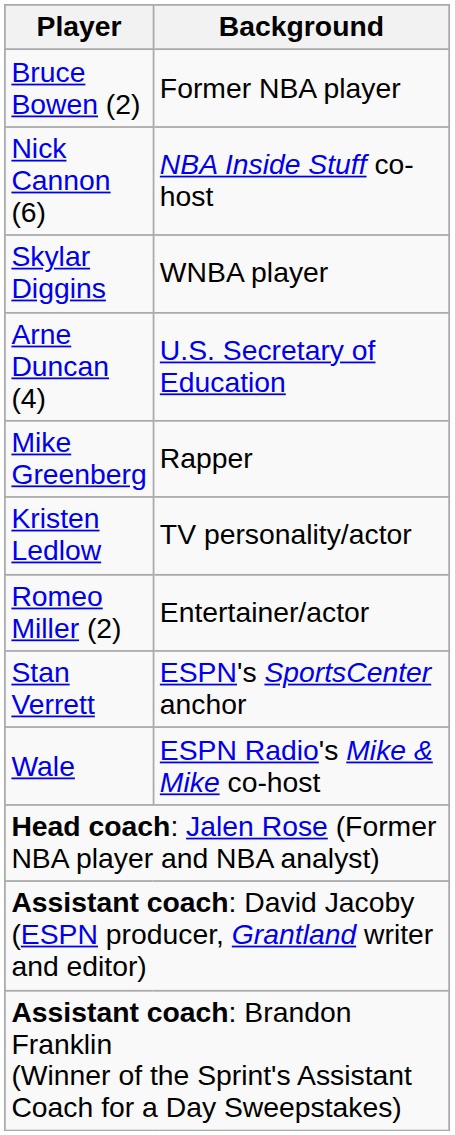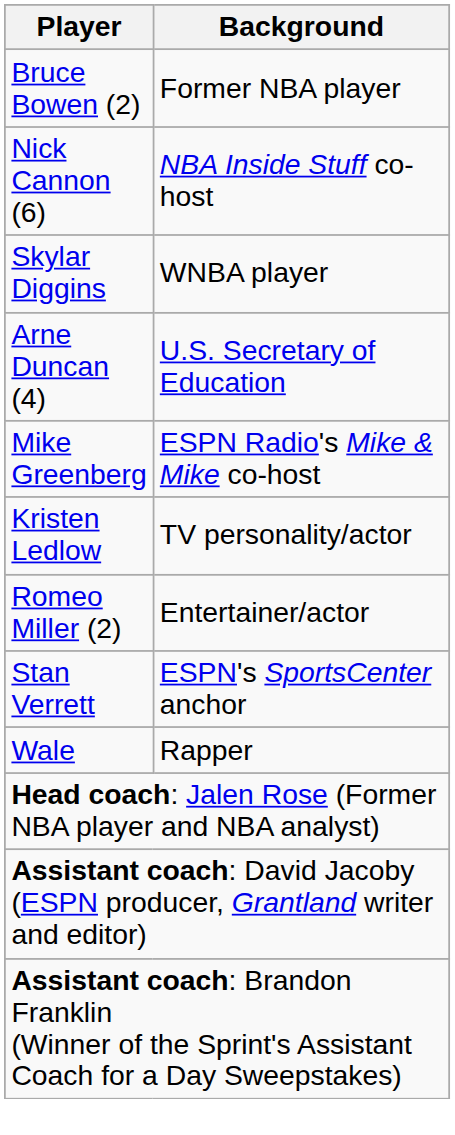 <table class="wikitable">
 <tr>
 <th width=60>Player</th>
 <th width=160>Background</th>
 </tr>
 <tr>
 <td><a href='#'>Bruce Bowen</a> (2)</td>
 <td>Former NBA player</td>
 </tr>
 <tr>
 <td><a href='#'>Nick Cannon</a> (6)</td>
 <td><em><a href='#'>NBA Inside Stuff</a></em> co-host</td>
 </tr>
 <tr>
 <td><a href='#'>Skylar Diggins</a></td>
 <td>WNBA player</td>
 </tr>
 <tr>
 <td><a href='#'>Arne Duncan</a> (4)</td>
 <td><a href='#'>U.S. Secretary of Education</a></td>
 </tr>
 <tr>
 <td><a href='#'>Mike Greenberg</a></td>
-<td>Rapper</td>
+<td><a href='#'>ESPN Radio</a>'s <em><a href='#'>Mike & Mike</a></em> co-host</td>
 </tr>
 <tr>
 <td><a href='#'>Kristen Ledlow</a></td>
 <td>TV personality/actor</td>
 </tr>
 <tr>
 <td><a href='#'>Romeo Miller</a> (2)</td>
 <td>Entertainer/actor</td>
 </tr>
 <tr>
 <td><a href='#'>Stan Verrett</a></td>
 <td><a href='#'>ESPN</a>'s <em><a href='#'>SportsCenter</a></em> anchor</td>
 </tr>
 <tr>
 <td><a href='#'>Wale</a></td>
-<td><a href='#'>ESPN Radio</a>'s <em><a href='#'>Mike & Mike</a></em> co-host</td>
+<td>Rapper</td>
 </tr>
 <tr>
 <td colspan="3"><strong>Head coach</strong>: <a href='#'>Jalen Rose</a> (Former NBA player and NBA analyst)</td>
 </tr>
 <tr>
 <td colspan="3"><strong>Assistant coach</strong>: David Jacoby (<a href='#'>ESPN</a> producer, <em><a href='#'>Grantland</a></em> writer and editor)</td>
 </tr>
 <tr>
 <td colspan="3"><strong>Assistant coach</strong>: Brandon Franklin<br>(Winner of the Sprint's Assistant Coach for a Day Sweepstakes)</td>
 </tr>
 </table>
